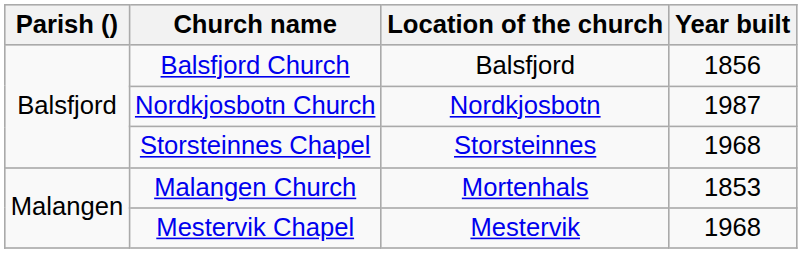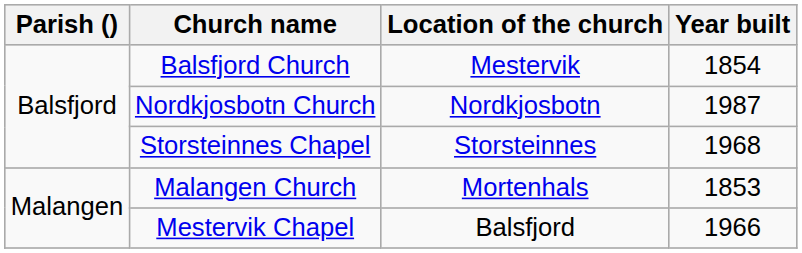 <table class="wikitable" style="text-align:center">
 <tr>
 <th>Parish ()</th>
 <th>Church name</th>
 <th>Location of the church</th>
 <th>Year built</th>
 </tr>
 <tr>
 <td rowspan="3">Balsfjord</td>
 <td><a href='#'>Balsfjord Church</a></td>
-<td>Balsfjord</td>
-<td>1856</td>
+<td><a href='#'>Mestervik</a></td>
+<td>1854</td>
 </tr>
 <tr>
 <td><a href='#'>Nordkjosbotn Church</a></td>
 <td><a href='#'>Nordkjosbotn</a></td>
 <td>1987</td>
 </tr>
 <tr>
 <td><a href='#'>Storsteinnes Chapel</a></td>
 <td><a href='#'>Storsteinnes</a></td>
 <td>1968</td>
 </tr>
 <tr>
 <td rowspan="2">Malangen</td>
 <td><a href='#'>Malangen Church</a></td>
 <td><a href='#'>Mortenhals</a></td>
 <td>1853</td>
 </tr>
 <tr>
 <td><a href='#'>Mestervik Chapel</a></td>
-<td><a href='#'>Mestervik</a></td>
-<td>1968</td>
+<td>Balsfjord</td>
+<td>1966</td>
 </tr>
 </table>
